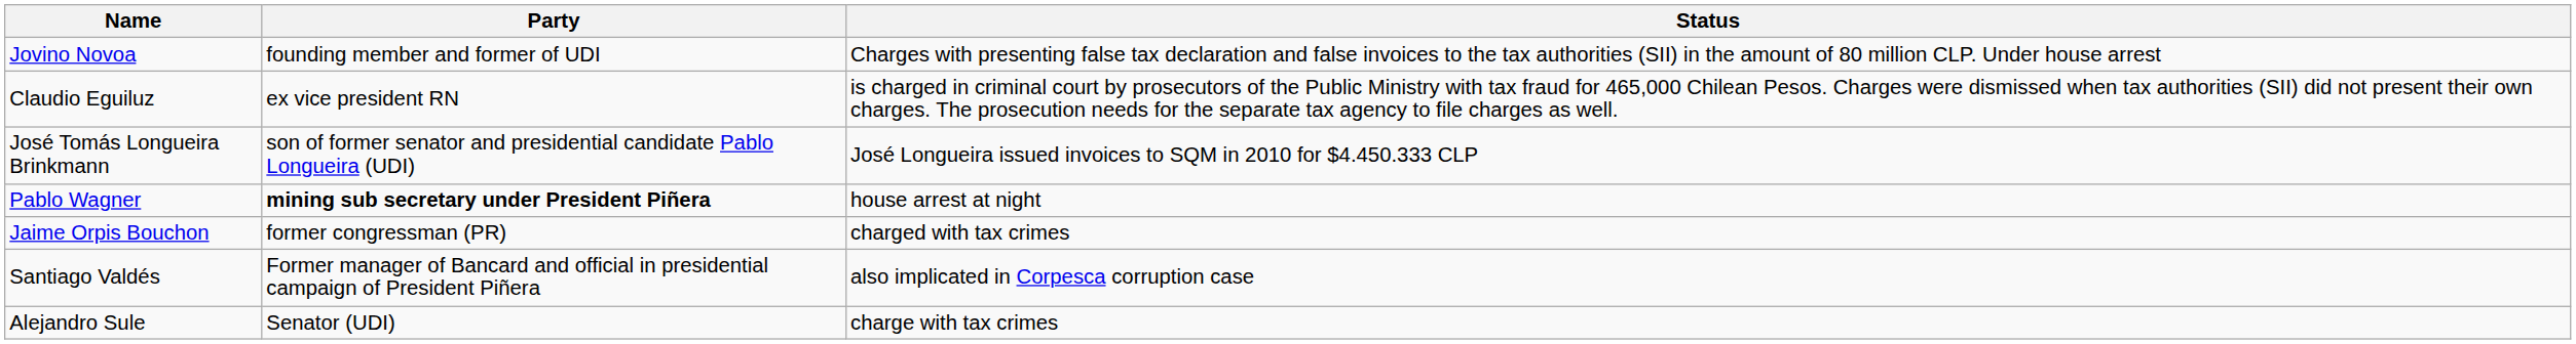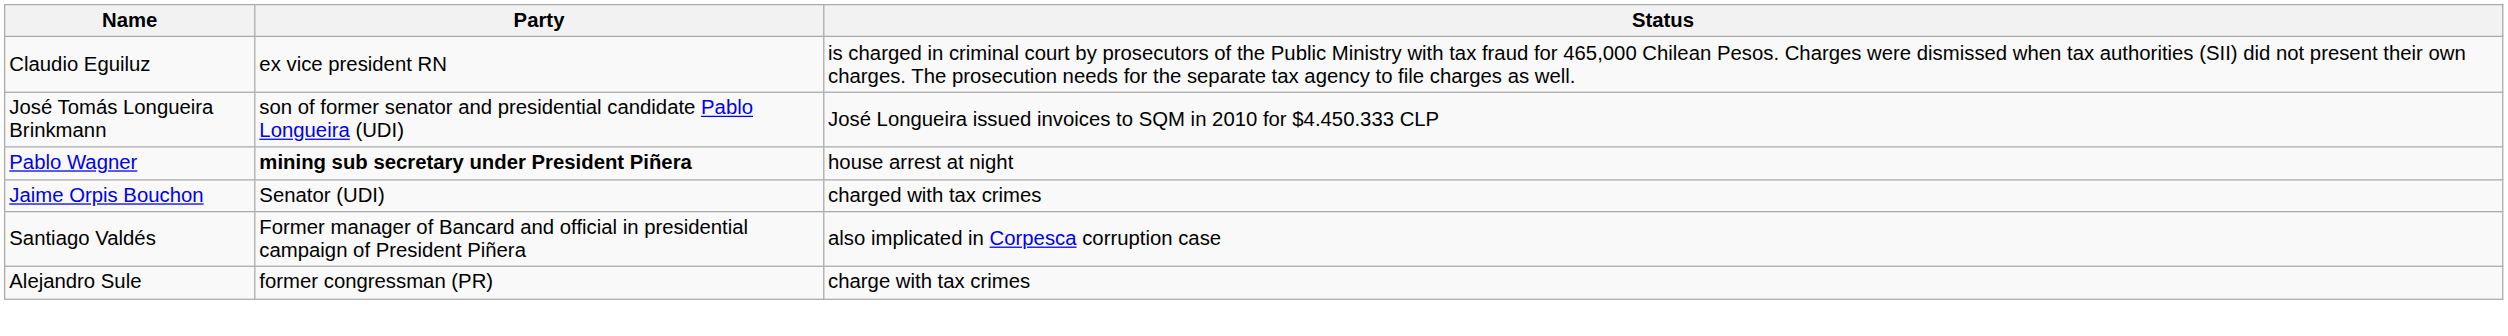 <table class="wikitable">
 <tr>
 <th>Name</th>
 <th>Party</th>
 <th>Status</th>
-</tr>
-<tr>
-<td><a href='#'>Jovino Novoa</a></td>
-<td>founding member and former of UDI</td>
-<td>Charges with presenting false tax declaration and false invoices to the tax authorities (SII) in the amount of 80 million CLP. Under house arrest</td>
 </tr>
 <tr>
 <td>Claudio Eguiluz</td>
 <td>ex vice president  RN</td>
 <td>is charged in criminal court by prosecutors of the Public Ministry  with tax fraud for 465,000 Chilean Pesos. Charges were dismissed when tax authorities (SII) did not present their own charges. The prosecution needs for the separate tax agency to file charges as well.</td>
 </tr>
 <tr>
 <td>José Tomás Longueira Brinkmann</td>
 <td>son of former senator and presidential candidate <a href='#'>Pablo Longueira</a> (UDI)</td>
 <td>José Longueira issued invoices to SQM in 2010 for $4.450.333 CLP</td>
 </tr>
 <tr>
 <td><a href='#'>Pablo Wagner</a></td>
 <td><strong>mining sub secretary under President Piñera</strong></td>
 <td>house arrest at night</td>
 </tr>
 <tr>
 <td><a href='#'>Jaime Orpis Bouchon</a></td>
-<td>former congressman (PR)</td>
+<td>Senator (UDI)</td>
 <td>charged with tax crimes </td>
 </tr>
 <tr>
 <td>Santiago Valdés</td>
 <td>Former manager of Bancard and official in presidential campaign of President Piñera</td>
 <td>also implicated in <a href='#'>Corpesca</a> corruption case</td>
 </tr>
 <tr>
 <td>Alejandro Sule</td>
-<td>Senator (UDI)</td>
+<td>former congressman (PR)</td>
 <td>charge with tax crimes</td>
 </tr>
 </table>
